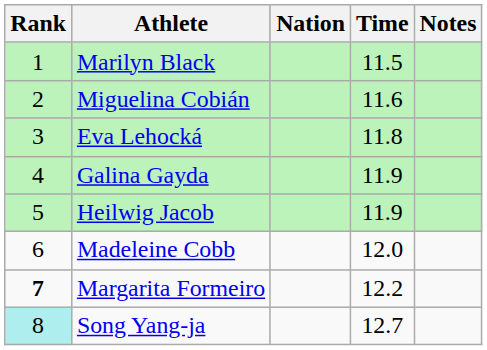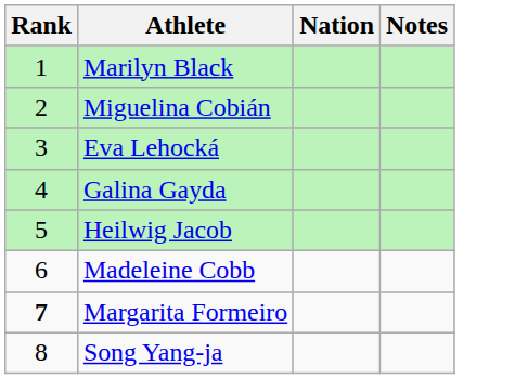 <table class="wikitable sortable" style="text-align:center">
 <tr>
 <th>Rank</th>
 <th>Athlete</th>
 <th>Nation</th>
-<th>Time</th>
 <th>Notes</th>
 </tr>
 <tr bgcolor=bbf3bb>
 <td>1</td>
 <td align=left><a href='#'>Marilyn Black</a></td>
 <td align=left></td>
-<td>11.5</td>
 <td></td>
 </tr>
 <tr bgcolor=bbf3bb>
 <td>2</td>
 <td align=left><a href='#'>Miguelina Cobián</a></td>
 <td align=left></td>
-<td>11.6</td>
 <td></td>
 </tr>
 <tr bgcolor=bbf3bb>
 <td>3</td>
 <td align=left><a href='#'>Eva Lehocká</a></td>
 <td align=left></td>
-<td>11.8</td>
 <td></td>
 </tr>
 <tr bgcolor=bbf3bb>
 <td>4</td>
 <td align=left><a href='#'>Galina Gayda</a></td>
 <td align=left></td>
-<td>11.9</td>
 <td></td>
 </tr>
 <tr bgcolor=bbf3bb>
 <td>5</td>
 <td align=left><a href='#'>Heilwig Jacob</a></td>
 <td align=left></td>
-<td>11.9</td>
 <td></td>
 </tr>
 <tr>
 <td>6</td>
 <td align=left><a href='#'>Madeleine Cobb</a></td>
 <td align=left></td>
-<td>12.0</td>
 <td></td>
 </tr>
 <tr>
 <td><strong>7</strong></td>
 <td align=left><a href='#'>Margarita Formeiro</a></td>
 <td align=left></td>
-<td>12.2</td>
 <td></td>
 </tr>
 <tr>
-<td style="background: paleturquoise;">8</td>
+<td>8</td>
 <td align=left><a href='#'>Song Yang-ja</a></td>
 <td align=left></td>
-<td>12.7</td>
 <td></td>
 </tr>
 </table>
